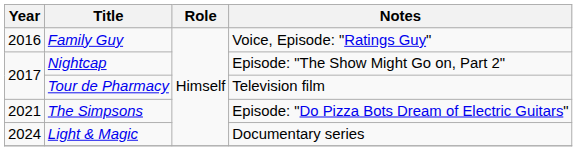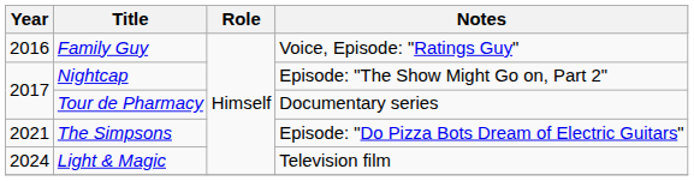 <table class="wikitable">
 <tr style="background:#ccc; text-align:center;">
 <th style="width:33px;">Year</th>
 <th>Title</th>
 <th>Role</th>
 <th>Notes</th>
 </tr>
 <tr>
 <td>2016</td>
 <td style="text-align:left;"><em><a href='#'>Family Guy</a></em></td>
 <td rowspan=5>Himself</td>
 <td style="text-align:left;">Voice, Episode: "<a href='#'>Ratings Guy</a>"</td>
 </tr>
 <tr>
 <td rowspan="2">2017</td>
 <td style="text-align:left;"><em><a href='#'>Nightcap</a></em></td>
 <td style="text-align:left;">Episode: "The Show Might Go on, Part 2"</td>
 </tr>
 <tr>
 <td style="text-align:left;"><em><a href='#'>Tour de Pharmacy</a></em></td>
-<td style="text-align:left;">Television film</td>
+<td style="text-align:left;">Documentary series</td>
 </tr>
 <tr>
 <td>2021</td>
 <td style="text-align:left;"><em><a href='#'>The Simpsons</a></em></td>
 <td style="text-align:left;">Episode: "<a href='#'>Do Pizza Bots Dream of Electric Guitars</a>"</td>
 </tr>
 <tr>
 <td>2024</td>
 <td style="text-align:left;"><em><a href='#'>Light & Magic</a></em></td>
-<td style="text-align:left;">Documentary series</td>
+<td style="text-align:left;">Television film</td>
 </tr>
 <tr>
 </tr>
 </table>
